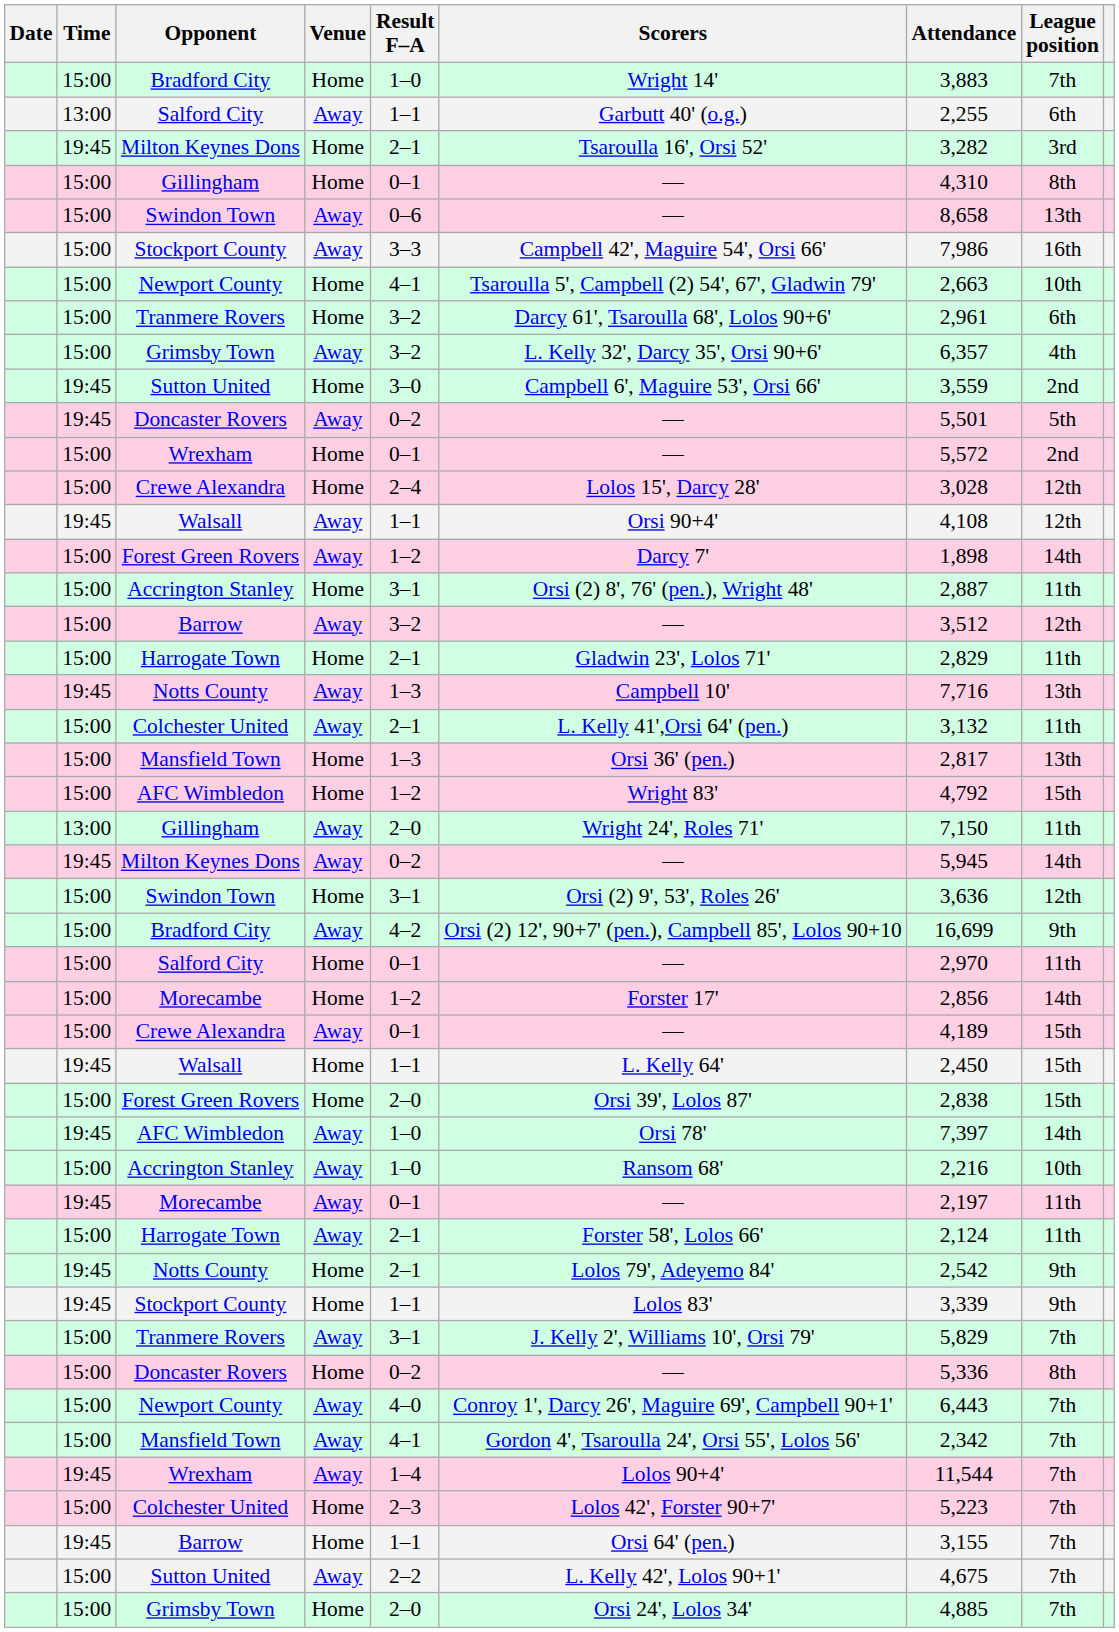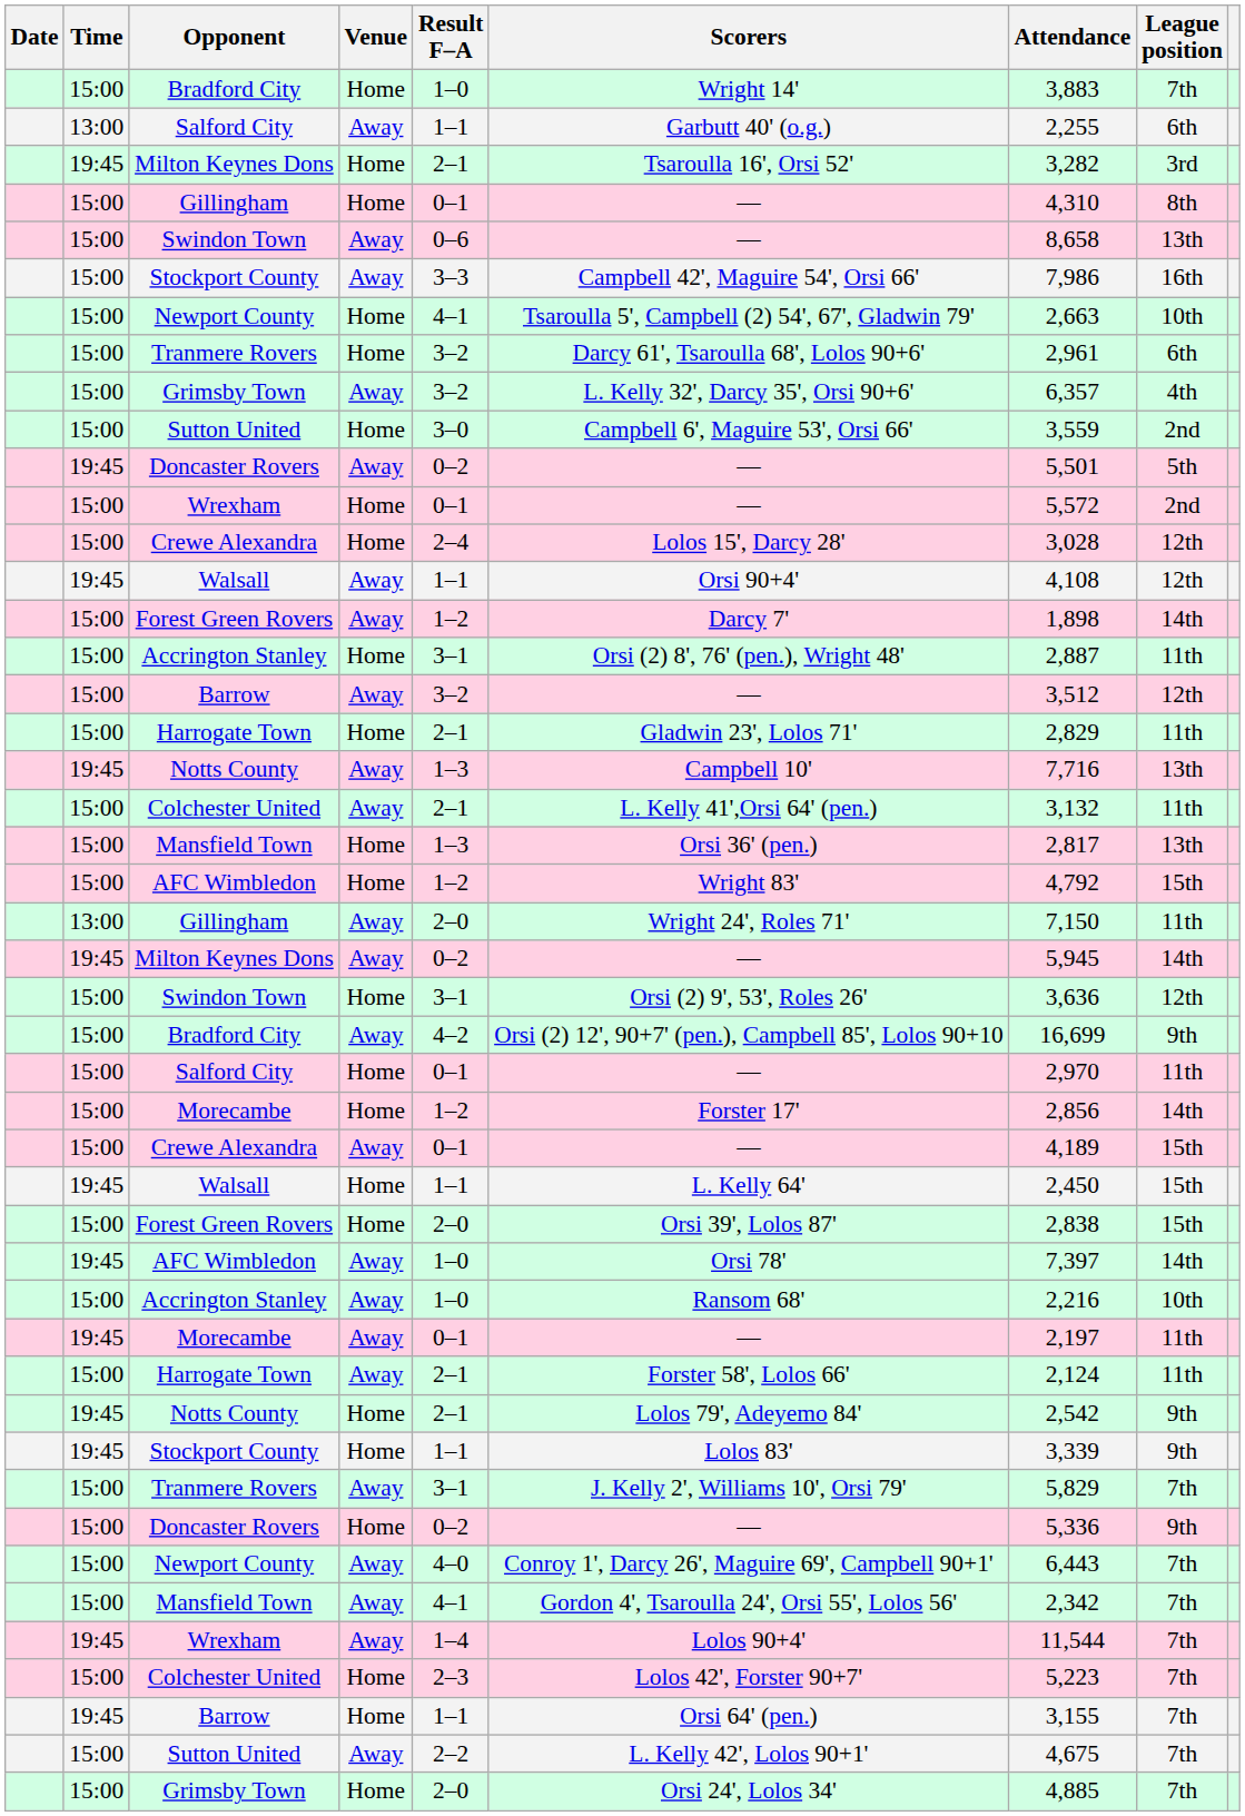 <table class="wikitable sortable" style="text-align:center">
 <tr>
 <th>Date</th>
 <th>Time</th>
 <th>Opponent</th>
 <th>Venue</th>
 <th>Result<br>F–A</th>
 <th class="unsortable">Scorers</th>
 <th>Attendance</th>
 <th>League<br>position</th>
 <th class="unsortable"></th>
 </tr>
 <tr bgcolor="#d0ffe3">
 <td></td>
 <td>15:00</td>
 <td><a href='#'>Bradford City</a></td>
 <td>Home</td>
 <td>1–0</td>
 <td><a href='#'>Wright</a> 14'</td>
 <td>3,883</td>
 <td>7th</td>
 <td></td>
 </tr>
 <tr bgcolor="#f3f3f3">
 <td></td>
 <td>13:00</td>
 <td><a href='#'>Salford City</a></td>
 <td><a href='#'>Away</a></td>
 <td>1–1</td>
 <td><a href='#'>Garbutt</a> 40' (<a href='#'>o.g.</a>)</td>
 <td>2,255</td>
 <td>6th</td>
 <td></td>
 </tr>
 <tr bgcolor="#d0ffe3">
 <td></td>
 <td>19:45</td>
 <td><a href='#'>Milton Keynes Dons</a></td>
 <td>Home</td>
 <td>2–1</td>
 <td><a href='#'>Tsaroulla</a> 16', <a href='#'>Orsi</a> 52'</td>
 <td>3,282</td>
 <td>3rd</td>
 <td></td>
 </tr>
 <tr bgcolor="#ffd0e3">
 <td></td>
 <td>15:00</td>
 <td><a href='#'>Gillingham</a></td>
 <td>Home</td>
 <td>0–1</td>
 <td>—</td>
 <td>4,310</td>
 <td>8th</td>
 <td></td>
 </tr>
 <tr bgcolor="#ffd0e3">
 <td></td>
 <td>15:00</td>
 <td><a href='#'>Swindon Town</a></td>
 <td><a href='#'>Away</a></td>
 <td>0–6</td>
 <td>—</td>
 <td>8,658</td>
 <td>13th</td>
 <td></td>
 </tr>
 <tr bgcolor="#f3f3f3">
 <td></td>
 <td>15:00</td>
 <td><a href='#'>Stockport County</a></td>
 <td><a href='#'>Away</a></td>
 <td>3–3</td>
 <td><a href='#'>Campbell</a> 42', <a href='#'>Maguire</a> 54', <a href='#'>Orsi</a> 66'</td>
 <td>7,986</td>
 <td>16th</td>
 <td></td>
 </tr>
 <tr bgcolor="#d0ffe3">
 <td></td>
 <td>15:00</td>
 <td><a href='#'>Newport County</a></td>
 <td>Home</td>
 <td>4–1</td>
 <td><a href='#'>Tsaroulla</a> 5', <a href='#'>Campbell</a> (2) 54', 67', <a href='#'>Gladwin</a> 79'</td>
 <td>2,663</td>
 <td>10th</td>
 <td></td>
 </tr>
 <tr bgcolor="#d0ffe3">
 <td></td>
 <td>15:00</td>
 <td><a href='#'>Tranmere Rovers</a></td>
 <td>Home</td>
 <td>3–2</td>
 <td><a href='#'>Darcy</a> 61', <a href='#'>Tsaroulla</a> 68', <a href='#'>Lolos</a> 90+6'</td>
 <td>2,961</td>
 <td>6th</td>
 <td></td>
 </tr>
 <tr bgcolor="#d0ffe3">
 <td></td>
 <td>15:00</td>
 <td><a href='#'>Grimsby Town</a></td>
 <td><a href='#'>Away</a></td>
 <td>3–2</td>
 <td><a href='#'>L. Kelly</a> 32', <a href='#'>Darcy</a> 35', <a href='#'>Orsi</a> 90+6'</td>
 <td>6,357</td>
 <td>4th</td>
 <td></td>
 </tr>
 <tr bgcolor="#d0ffe3">
 <td></td>
-<td>19:45</td>
+<td>15:00</td>
 <td><a href='#'>Sutton United</a></td>
 <td>Home</td>
 <td>3–0</td>
 <td><a href='#'>Campbell</a> 6', <a href='#'>Maguire</a> 53', <a href='#'>Orsi</a> 66'</td>
 <td>3,559</td>
 <td>2nd</td>
 <td></td>
 </tr>
 <tr bgcolor="#ffd0e3">
 <td></td>
 <td>19:45</td>
 <td><a href='#'>Doncaster Rovers</a></td>
 <td><a href='#'>Away</a></td>
 <td>0–2</td>
 <td>—</td>
 <td>5,501</td>
 <td>5th</td>
 <td></td>
 </tr>
 <tr bgcolor="#ffd0e3">
 <td></td>
 <td>15:00</td>
 <td><a href='#'>Wrexham</a></td>
 <td>Home</td>
 <td>0–1</td>
 <td>—</td>
 <td>5,572</td>
 <td>2nd</td>
 <td></td>
 </tr>
 <tr bgcolor="#ffd0e3">
 <td></td>
 <td>15:00</td>
 <td><a href='#'>Crewe Alexandra</a></td>
 <td>Home</td>
 <td>2–4</td>
 <td><a href='#'>Lolos</a> 15', <a href='#'>Darcy</a> 28'</td>
 <td>3,028</td>
 <td>12th</td>
 <td></td>
 </tr>
 <tr bgcolor="#f3f3f3">
 <td></td>
 <td>19:45</td>
 <td><a href='#'>Walsall</a></td>
 <td><a href='#'>Away</a></td>
 <td>1–1</td>
 <td><a href='#'>Orsi</a> 90+4'</td>
 <td>4,108</td>
 <td>12th</td>
 <td></td>
 </tr>
 <tr bgcolor="#ffd0e3">
 <td></td>
 <td>15:00</td>
 <td><a href='#'>Forest Green Rovers</a></td>
 <td><a href='#'>Away</a></td>
 <td>1–2</td>
 <td><a href='#'>Darcy</a> 7'</td>
 <td>1,898</td>
 <td>14th</td>
 <td></td>
 </tr>
 <tr bgcolor="#d0ffe3">
 <td></td>
 <td>15:00</td>
 <td><a href='#'>Accrington Stanley</a></td>
 <td>Home</td>
 <td>3–1</td>
 <td><a href='#'>Orsi</a> (2) 8', 76' (<a href='#'>pen.</a>), <a href='#'>Wright</a> 48'</td>
 <td>2,887</td>
 <td>11th</td>
 <td></td>
 </tr>
 <tr bgcolor="#ffd0e3">
 <td></td>
 <td>15:00</td>
 <td><a href='#'>Barrow</a></td>
 <td><a href='#'>Away</a></td>
 <td>3–2</td>
 <td>—</td>
 <td>3,512</td>
 <td>12th</td>
 <td></td>
 </tr>
 <tr bgcolor="#d0ffe3">
 <td></td>
 <td>15:00</td>
 <td><a href='#'>Harrogate Town</a></td>
 <td>Home</td>
 <td>2–1</td>
 <td><a href='#'>Gladwin</a> 23', <a href='#'>Lolos</a> 71'</td>
 <td>2,829</td>
 <td>11th</td>
 <td></td>
 </tr>
 <tr bgcolor="#ffd0e3">
 <td></td>
 <td>19:45</td>
 <td><a href='#'>Notts County</a></td>
 <td><a href='#'>Away</a></td>
 <td>1–3</td>
 <td><a href='#'>Campbell</a> 10'</td>
 <td>7,716</td>
 <td>13th</td>
 <td></td>
 </tr>
 <tr bgcolor="#d0ffe3">
 <td></td>
 <td>15:00</td>
 <td><a href='#'>Colchester United</a></td>
 <td><a href='#'>Away</a></td>
 <td>2–1</td>
 <td><a href='#'>L. Kelly</a> 41',<a href='#'>Orsi</a> 64' (<a href='#'>pen.</a>)</td>
 <td>3,132</td>
 <td>11th</td>
 <td></td>
 </tr>
 <tr bgcolor="#ffd0e3">
 <td></td>
 <td>15:00</td>
 <td><a href='#'>Mansfield Town</a></td>
 <td>Home</td>
 <td>1–3</td>
 <td><a href='#'>Orsi</a> 36' (<a href='#'>pen.</a>)</td>
 <td>2,817</td>
 <td>13th</td>
 <td></td>
 </tr>
 <tr bgcolor="#ffd0e3">
 <td></td>
 <td>15:00</td>
 <td><a href='#'>AFC Wimbledon</a></td>
 <td>Home</td>
 <td>1–2</td>
 <td><a href='#'>Wright</a> 83'</td>
 <td>4,792</td>
 <td>15th</td>
 <td></td>
 </tr>
 <tr bgcolor="#d0ffe3">
 <td></td>
 <td>13:00</td>
 <td><a href='#'>Gillingham</a></td>
 <td><a href='#'>Away</a></td>
 <td>2–0</td>
 <td><a href='#'>Wright</a> 24', <a href='#'>Roles</a> 71'</td>
 <td>7,150</td>
 <td>11th</td>
 <td></td>
 </tr>
 <tr bgcolor="#ffd0e3">
 <td></td>
 <td>19:45</td>
 <td><a href='#'>Milton Keynes Dons</a></td>
 <td><a href='#'>Away</a></td>
 <td>0–2</td>
 <td>—</td>
 <td>5,945</td>
 <td>14th</td>
 <td></td>
 </tr>
 <tr bgcolor="#d0ffe3">
 <td></td>
 <td>15:00</td>
 <td><a href='#'>Swindon Town</a></td>
 <td>Home</td>
 <td>3–1</td>
 <td><a href='#'>Orsi</a> (2) 9', 53', <a href='#'>Roles</a> 26'</td>
 <td>3,636</td>
 <td>12th</td>
 <td></td>
 </tr>
 <tr bgcolor="#d0ffe3">
 <td></td>
 <td>15:00</td>
 <td><a href='#'>Bradford City</a></td>
 <td><a href='#'>Away</a></td>
 <td>4–2</td>
 <td><a href='#'>Orsi</a> (2) 12', 90+7' (<a href='#'>pen.</a>), <a href='#'>Campbell</a> 85', <a href='#'>Lolos</a> 90+10</td>
 <td>16,699</td>
 <td>9th</td>
 <td></td>
 </tr>
 <tr bgcolor="#ffd0e3">
 <td></td>
 <td>15:00</td>
 <td><a href='#'>Salford City</a></td>
 <td>Home</td>
 <td>0–1</td>
 <td>—</td>
 <td>2,970</td>
 <td>11th</td>
 <td></td>
 </tr>
 <tr bgcolor="#ffd0e3">
 <td></td>
 <td>15:00</td>
 <td><a href='#'>Morecambe</a></td>
 <td>Home</td>
 <td>1–2</td>
 <td><a href='#'>Forster</a> 17'</td>
 <td>2,856</td>
 <td>14th</td>
 <td></td>
 </tr>
 <tr bgcolor="#ffd0e3">
 <td></td>
 <td>15:00</td>
 <td><a href='#'>Crewe Alexandra</a></td>
 <td><a href='#'>Away</a></td>
 <td>0–1</td>
 <td>—</td>
 <td>4,189</td>
 <td>15th</td>
 <td></td>
 </tr>
 <tr bgcolor="#f3f3f3">
 <td></td>
 <td>19:45</td>
 <td><a href='#'>Walsall</a></td>
 <td>Home</td>
 <td>1–1</td>
 <td><a href='#'>L. Kelly</a> 64'</td>
 <td>2,450</td>
 <td>15th</td>
 <td></td>
 </tr>
 <tr bgcolor="#d0ffe3">
 <td></td>
 <td>15:00</td>
 <td><a href='#'>Forest Green Rovers</a></td>
 <td>Home</td>
 <td>2–0</td>
 <td><a href='#'>Orsi</a> 39', <a href='#'>Lolos</a> 87'</td>
 <td>2,838</td>
 <td>15th</td>
 <td></td>
 </tr>
 <tr bgcolor="#d0ffe3">
 <td></td>
 <td>19:45</td>
 <td><a href='#'>AFC Wimbledon</a></td>
 <td><a href='#'>Away</a></td>
 <td>1–0</td>
 <td><a href='#'>Orsi</a> 78'</td>
 <td>7,397</td>
 <td>14th</td>
 <td></td>
 </tr>
 <tr bgcolor="#d0ffe3">
 <td></td>
 <td>15:00</td>
 <td><a href='#'>Accrington Stanley</a></td>
 <td><a href='#'>Away</a></td>
 <td>1–0</td>
 <td><a href='#'>Ransom</a> 68'</td>
 <td>2,216</td>
 <td>10th</td>
 <td></td>
 </tr>
 <tr bgcolor="#ffd0e3">
 <td></td>
 <td>19:45</td>
 <td><a href='#'>Morecambe</a></td>
 <td><a href='#'>Away</a></td>
 <td>0–1</td>
 <td>—</td>
 <td>2,197</td>
 <td>11th</td>
 <td></td>
 </tr>
 <tr bgcolor="#d0ffe3">
 <td></td>
 <td>15:00</td>
 <td><a href='#'>Harrogate Town</a></td>
 <td><a href='#'>Away</a></td>
 <td>2–1</td>
 <td><a href='#'>Forster</a> 58', <a href='#'>Lolos</a> 66'</td>
 <td>2,124</td>
 <td>11th</td>
 <td></td>
 </tr>
 <tr bgcolor="#d0ffe3">
 <td></td>
 <td>19:45</td>
 <td><a href='#'>Notts County</a></td>
 <td>Home</td>
 <td>2–1</td>
 <td><a href='#'>Lolos</a> 79', <a href='#'>Adeyemo</a> 84'</td>
 <td>2,542</td>
 <td>9th</td>
 <td></td>
 </tr>
 <tr bgcolor="#f3f3f3">
 <td></td>
 <td>19:45</td>
 <td><a href='#'>Stockport County</a></td>
 <td>Home</td>
 <td>1–1</td>
 <td><a href='#'>Lolos</a> 83'</td>
 <td>3,339</td>
 <td>9th</td>
 <td></td>
 </tr>
 <tr bgcolor="#d0ffe3">
 <td></td>
 <td>15:00</td>
 <td><a href='#'>Tranmere Rovers</a></td>
 <td><a href='#'>Away</a></td>
 <td>3–1</td>
 <td><a href='#'>J. Kelly</a> 2', <a href='#'>Williams</a> 10', <a href='#'>Orsi</a> 79'</td>
 <td>5,829</td>
 <td>7th</td>
 <td></td>
 </tr>
 <tr bgcolor="#ffd0e3">
 <td></td>
 <td>15:00</td>
 <td><a href='#'>Doncaster Rovers</a></td>
 <td>Home</td>
 <td>0–2</td>
 <td>—</td>
 <td>5,336</td>
-<td>8th</td>
+<td>9th</td>
 <td></td>
 </tr>
 <tr bgcolor="#d0ffe3">
 <td></td>
 <td>15:00</td>
 <td><a href='#'>Newport County</a></td>
 <td><a href='#'>Away</a></td>
 <td>4–0</td>
 <td><a href='#'>Conroy</a> 1', <a href='#'>Darcy</a> 26', <a href='#'>Maguire</a> 69', <a href='#'>Campbell</a> 90+1'</td>
 <td>6,443</td>
 <td>7th</td>
 <td></td>
 </tr>
 <tr bgcolor="#d0ffe3">
 <td></td>
 <td>15:00</td>
 <td><a href='#'>Mansfield Town</a></td>
 <td><a href='#'>Away</a></td>
 <td>4–1</td>
 <td><a href='#'>Gordon</a> 4', <a href='#'>Tsaroulla</a> 24', <a href='#'>Orsi</a> 55', <a href='#'>Lolos</a> 56'</td>
 <td>2,342</td>
 <td>7th</td>
 <td></td>
 </tr>
 <tr bgcolor="#ffd0e3">
 <td></td>
 <td>19:45</td>
 <td><a href='#'>Wrexham</a></td>
 <td><a href='#'>Away</a></td>
 <td>1–4</td>
 <td><a href='#'>Lolos</a> 90+4'</td>
 <td>11,544</td>
 <td>7th</td>
 <td></td>
 </tr>
 <tr bgcolor="#ffd0e3">
 <td></td>
 <td>15:00</td>
 <td><a href='#'>Colchester United</a></td>
 <td>Home</td>
 <td>2–3</td>
 <td><a href='#'>Lolos</a> 42', <a href='#'>Forster</a> 90+7'</td>
 <td>5,223</td>
 <td>7th</td>
 <td></td>
 </tr>
 <tr bgcolor="#f3f3f3">
 <td></td>
 <td>19:45</td>
 <td><a href='#'>Barrow</a></td>
 <td>Home</td>
 <td>1–1</td>
 <td><a href='#'>Orsi</a> 64' (<a href='#'>pen.</a>)</td>
 <td>3,155</td>
 <td>7th</td>
 <td></td>
 </tr>
 <tr bgcolor="#f3f3f3">
 <td></td>
 <td>15:00</td>
 <td><a href='#'>Sutton United</a></td>
 <td><a href='#'>Away</a></td>
 <td>2–2</td>
 <td><a href='#'>L. Kelly</a> 42', <a href='#'>Lolos</a> 90+1'</td>
 <td>4,675</td>
 <td>7th</td>
 <td></td>
 </tr>
 <tr bgcolor="#d0ffe3">
 <td></td>
 <td>15:00</td>
 <td><a href='#'>Grimsby Town</a></td>
 <td>Home</td>
 <td>2–0</td>
 <td><a href='#'>Orsi</a> 24', <a href='#'>Lolos</a> 34'</td>
 <td>4,885</td>
 <td>7th</td>
 <td></td>
 </tr>
 </table>
